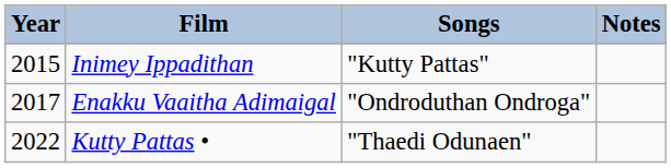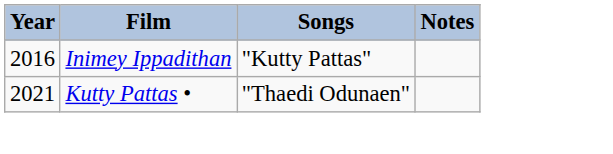 <table class="wikitable sortable">
 <tr>
 <th style="background:#B0C4DE;">Year</th>
 <th style="background:#B0C4DE;">Film</th>
 <th style="background:#B0C4DE;">Songs</th>
 <th style="background:#B0C4DE;">Notes</th>
 </tr>
 <tr>
-<td>2015</td>
+<td>2016</td>
 <td><em><a href='#'>Inimey Ippadithan</a></em></td>
 <td>"Kutty Pattas"</td>
 <td></td>
 </tr>
 <tr>
-<td>2017</td>
-<td><em><a href='#'>Enakku Vaaitha Adimaigal</a></em></td>
-<td>"Ondroduthan Ondroga"</td>
-<td></td>
-</tr>
-<tr>
-<td>2022</td>
+<td>2021</td>
 <td><em><a href='#'>Kutty Pattas</a></em> •</td>
 <td>"Thaedi Odunaen"</td>
 <td></td>
 </tr>
 </table>
